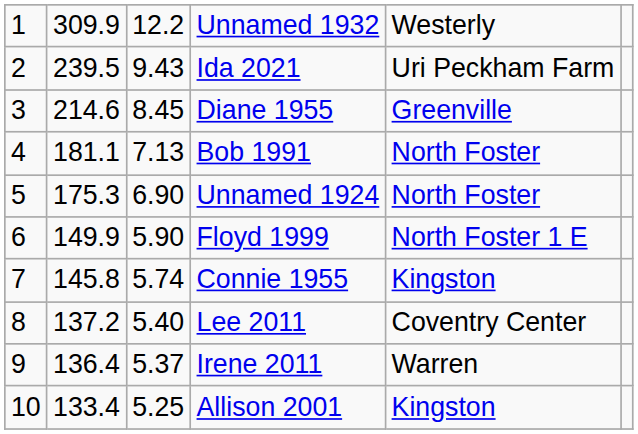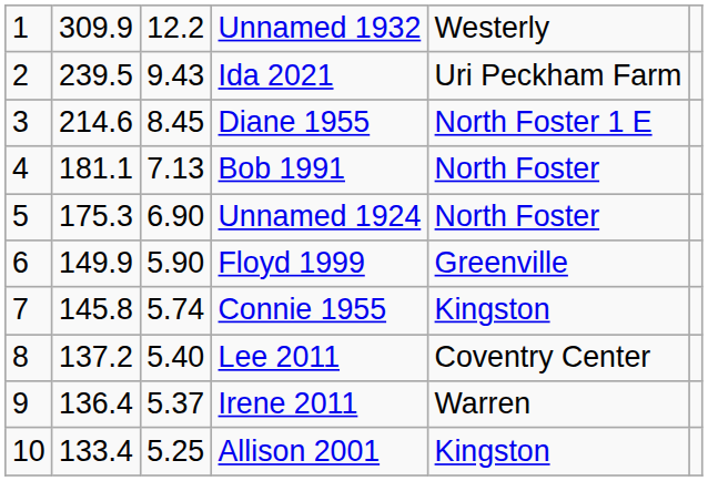 <table class="wikitable">
 <tr>
 <td>1</td>
 <td>309.9</td>
 <td>12.2</td>
 <td><a href='#'>Unnamed 1932</a></td>
 <td>Westerly</td>
 <td></td>
 </tr>
 <tr>
 <td>2</td>
 <td>239.5</td>
 <td>9.43</td>
 <td><a href='#'>Ida 2021</a></td>
 <td>Uri Peckham Farm</td>
 <td></td>
 </tr>
 <tr>
 <td>3</td>
 <td>214.6</td>
 <td>8.45</td>
 <td><a href='#'>Diane 1955</a></td>
-<td><a href='#'>Greenville</a></td>
+<td><a href='#'>North Foster 1 E</a></td>
 <td></td>
 </tr>
 <tr>
 <td>4</td>
 <td>181.1</td>
 <td>7.13</td>
 <td><a href='#'>Bob 1991</a></td>
 <td><a href='#'>North Foster</a></td>
 <td></td>
 </tr>
 <tr>
 <td>5</td>
 <td>175.3</td>
 <td>6.90</td>
 <td><a href='#'>Unnamed 1924</a></td>
 <td><a href='#'>North Foster</a></td>
 <td></td>
 </tr>
 <tr>
 <td>6</td>
 <td>149.9</td>
 <td>5.90</td>
 <td><a href='#'>Floyd 1999</a></td>
-<td><a href='#'>North Foster 1 E</a></td>
+<td><a href='#'>Greenville</a></td>
 <td></td>
 </tr>
 <tr>
 <td>7</td>
 <td>145.8</td>
 <td>5.74</td>
 <td><a href='#'>Connie 1955</a></td>
 <td><a href='#'>Kingston</a></td>
 <td></td>
 </tr>
 <tr>
 <td>8</td>
 <td>137.2</td>
 <td>5.40</td>
 <td><a href='#'>Lee 2011</a></td>
 <td>Coventry Center</td>
 <td></td>
 </tr>
 <tr>
 <td>9</td>
 <td>136.4</td>
 <td>5.37</td>
 <td><a href='#'>Irene 2011</a></td>
 <td>Warren</td>
 <td></td>
 </tr>
 <tr>
 <td>10</td>
 <td>133.4</td>
 <td>5.25</td>
 <td><a href='#'>Allison 2001</a></td>
 <td><a href='#'>Kingston</a></td>
 <td></td>
 </tr>
 </table>
